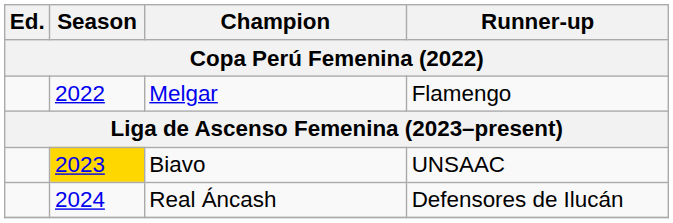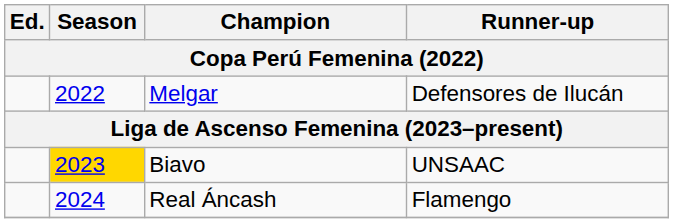 <table class="sortable wikitable">
 <tr>
 <th width=px>Ed.</th>
 <th width=60px>Season</th>
 <th width=180px>Champion</th>
 <th width=180px>Runner-up</th>
 </tr>
 <tr>
 <th colspan="4">Copa Perú Femenina (2022)</th>
 </tr>
 <tr>
 <td></td>
 <td><a href='#'>2022</a></td>
 <td><a href='#'>Melgar</a> </td>
-<td>Flamengo</td>
+<td>Defensores de Ilucán</td>
 </tr>
 <tr>
 <th colspan="4">Liga de Ascenso Femenina (2023–present)</th>
 </tr>
 <tr>
 <td></td>
 <td style="background: gold;"><a href='#'>2023</a></td>
 <td>Biavo </td>
 <td>UNSAAC</td>
 </tr>
 <tr>
 <td></td>
 <td><a href='#'>2024</a></td>
 <td>Real Áncash </td>
-<td>Defensores de Ilucán</td>
+<td>Flamengo</td>
 </tr>
 <tr>
 </tr>
 </table>
